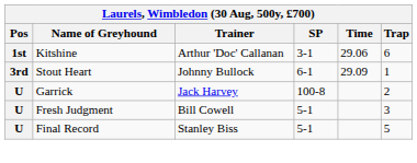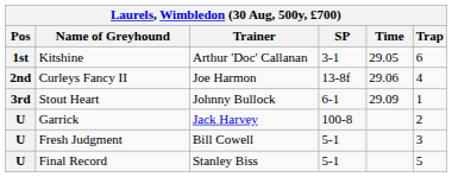 <table class="wikitable">
 <tr>
 <th colspan="6"><a href='#'>Laurels</a>, <a href='#'>Wimbledon</a> (30 Aug, 500y, £700)</th>
 </tr>
 <tr>
 <th width=30>Pos</th>
 <th width=180>Name of Greyhound</th>
 <th width=150>Trainer</th>
 <th width=50>SP</th>
 <th width=50>Time</th>
 <th width=30>Trap</th>
 </tr>
 <tr>
 <th>1st</th>
 <td>Kitshine</td>
 <td>Arthur 'Doc' Callanan</td>
 <td>3-1</td>
+<td>29.05</td>
+<td>6</td>
+</tr>
+<tr>
+<th>2nd</th>
+<td>Curleys Fancy II</td>
+<td>Joe Harmon</td>
+<td>13-8f</td>
 <td>29.06</td>
-<td>6</td>
+<td>4</td>
 </tr>
 <tr>
 <th>3rd</th>
 <td>Stout Heart</td>
 <td>Johnny Bullock</td>
 <td>6-1</td>
 <td>29.09</td>
 <td>1</td>
 </tr>
 <tr>
 <th>U</th>
 <td>Garrick</td>
 <td><a href='#'>Jack Harvey</a></td>
 <td>100-8</td>
 <td></td>
 <td>2</td>
 </tr>
 <tr>
 <th>U</th>
 <td>Fresh Judgment</td>
 <td>Bill Cowell</td>
 <td>5-1</td>
 <td></td>
 <td>3</td>
 </tr>
 <tr>
 <th>U</th>
 <td>Final Record</td>
 <td>Stanley Biss</td>
 <td>5-1</td>
 <td></td>
 <td>5</td>
 </tr>
 </table>
